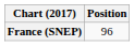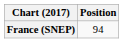 <table class="wikitable plainrowheaders" style="text-align:center;">
 <tr>
 <th scope="col">Chart (2017)</th>
 <th scope="col">Position</th>
 </tr>
 <tr>
 <th scope="row">France (SNEP)</th>
-<td>96</td>
+<td>94</td>
 </tr>
 </table>
